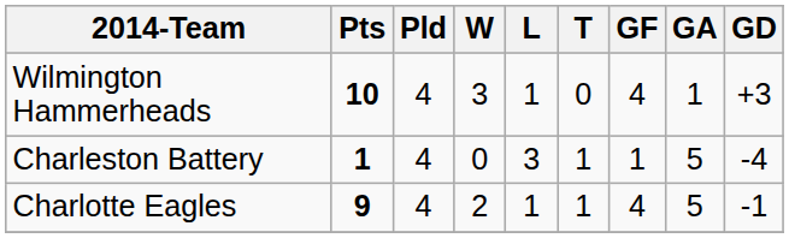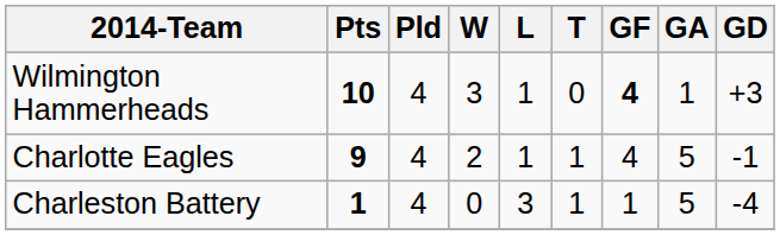 <table class="wikitable" style="text-align: center;">
 <tr>
 <th width="165">2014-Team</th>
 <th width="20">Pts</th>
 <th width="20">Pld</th>
 <th width="20">W</th>
 <th width="20">L</th>
 <th width="20">T</th>
 <th width="20">GF</th>
 <th width="20">GA</th>
 <th width="20">GD</th>
 </tr>
 <tr>
 <td style="text-align:left;">Wilmington Hammerheads</td>
 <td><strong>10</strong></td>
 <td>4</td>
 <td>3</td>
 <td>1</td>
 <td>0</td>
-<td>4</td>
+<td><strong>4</strong></td>
 <td>1</td>
 <td>+3</td>
+</tr>
+<tr>
+<td style="text-align:left;">Charlotte Eagles</td>
+<td><strong>9</strong></td>
+<td>4</td>
+<td>2</td>
+<td>1</td>
+<td>1</td>
+<td>4</td>
+<td>5</td>
+<td>-1</td>
 </tr>
 <tr>
 <td style="text-align:left;">Charleston Battery</td>
 <td><strong>1</strong></td>
 <td>4</td>
 <td>0</td>
 <td>3</td>
 <td>1</td>
 <td>1</td>
 <td>5</td>
 <td>-4</td>
 </tr>
 <tr>
-<td style="text-align:left;">Charlotte Eagles</td>
-<td><strong>9</strong></td>
-<td>4</td>
-<td>2</td>
-<td>1</td>
-<td>1</td>
-<td>4</td>
-<td>5</td>
-<td>-1</td>
-</tr>
-<tr>
 </tr>
 </table>
